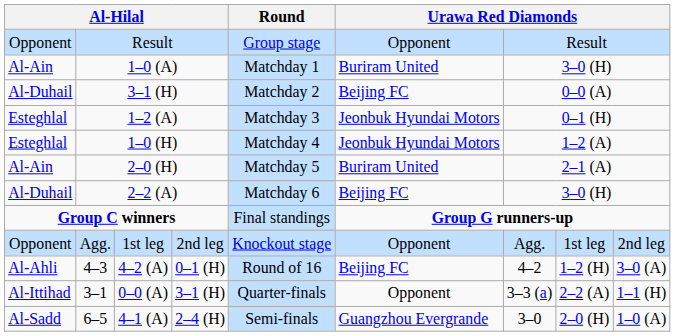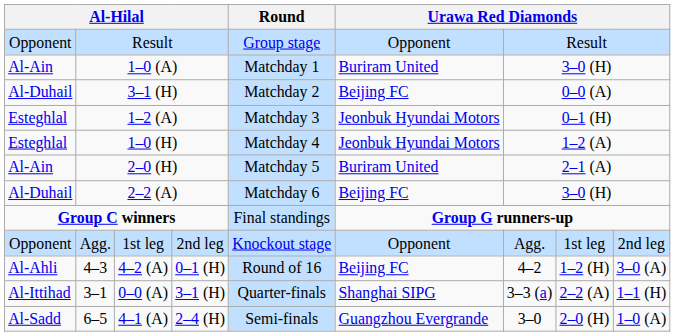 <table class="wikitable" style="text-align:center;">
 <tr>
 <th colspan=4> <a href='#'>Al-Hilal</a></th>
 <th>Round</th>
 <th colspan=4> <a href='#'>Urawa Red Diamonds</a></th>
 </tr>
 <tr bgcolor=#c1e0ff>
 <td>Opponent</td>
 <td colspan=3>Result</td>
 <td><a href='#'>Group stage</a></td>
 <td>Opponent</td>
 <td colspan=3>Result</td>
 </tr>
 <tr>
 <td align=left> <a href='#'>Al-Ain</a></td>
 <td colspan=3><a href='#'>1–0</a> (A)</td>
 <td bgcolor=#c1e0ff>Matchday 1</td>
 <td align=left> <a href='#'>Buriram United</a></td>
 <td colspan=3><a href='#'>3–0</a> (H)</td>
 </tr>
 <tr>
 <td align=left> <a href='#'>Al-Duhail</a></td>
 <td colspan=3><a href='#'>3–1</a> (H)</td>
 <td bgcolor=#c1e0ff>Matchday 2</td>
 <td align=left> <a href='#'>Beijing FC</a></td>
 <td colspan=3><a href='#'>0–0</a> (A)</td>
 </tr>
 <tr>
 <td align=left> <a href='#'>Esteghlal</a></td>
 <td colspan=3><a href='#'>1–2</a> (A)</td>
 <td bgcolor=#c1e0ff>Matchday 3</td>
 <td align=left> <a href='#'>Jeonbuk Hyundai Motors</a></td>
 <td colspan=3><a href='#'>0–1</a> (H)</td>
 </tr>
 <tr>
 <td align=left> <a href='#'>Esteghlal</a></td>
 <td colspan=3><a href='#'>1–0</a> (H)</td>
 <td bgcolor=#c1e0ff>Matchday 4</td>
 <td align=left> <a href='#'>Jeonbuk Hyundai Motors</a></td>
 <td colspan=3><a href='#'>1–2</a> (A)</td>
 </tr>
 <tr>
 <td align=left> <a href='#'>Al-Ain</a></td>
 <td colspan=3><a href='#'>2–0</a> (H)</td>
 <td bgcolor=#c1e0ff>Matchday 5</td>
 <td align=left> <a href='#'>Buriram United</a></td>
 <td colspan=3><a href='#'>2–1</a> (A)</td>
 </tr>
 <tr>
 <td align=left> <a href='#'>Al-Duhail</a></td>
 <td colspan=3><a href='#'>2–2</a> (A)</td>
 <td bgcolor=#c1e0ff>Matchday 6</td>
 <td align=left> <a href='#'>Beijing FC</a></td>
 <td colspan=3><a href='#'>3–0</a> (H)</td>
 </tr>
 <tr>
 <td colspan=4 align=center valign=top><strong><a href='#'>Group C</a> winners</strong><br></td>
 <td bgcolor=#c1e0ff>Final standings</td>
 <td colspan=4 align=center valign=top><strong><a href='#'>Group G</a> runners-up</strong><br></td>
 </tr>
 <tr bgcolor=#c1e0ff>
 <td>Opponent</td>
 <td>Agg.</td>
 <td>1st leg</td>
 <td>2nd leg</td>
 <td><a href='#'>Knockout stage</a></td>
 <td>Opponent</td>
 <td>Agg.</td>
 <td>1st leg</td>
 <td>2nd leg</td>
 </tr>
 <tr>
 <td align=left> <a href='#'>Al-Ahli</a></td>
 <td>4–3</td>
 <td><a href='#'>4–2</a> (A)</td>
 <td><a href='#'>0–1</a> (H)</td>
 <td bgcolor=#c1e0ff>Round of 16</td>
 <td align=left> <a href='#'>Beijing FC</a></td>
 <td>4–2</td>
 <td><a href='#'>1–2</a> (H)</td>
 <td><a href='#'>3–0</a> (A)</td>
 </tr>
 <tr>
 <td align=left> <a href='#'>Al-Ittihad</a></td>
 <td>3–1</td>
 <td><a href='#'>0–0</a> (A)</td>
 <td><a href='#'>3–1</a> (H)</td>
 <td bgcolor=#c1e0ff>Quarter-finals</td>
-<td>Opponent</td>
+<td align=left> <a href='#'>Shanghai SIPG</a></td>
 <td>3–3 (<a href='#'>a</a>)</td>
 <td><a href='#'>2–2</a> (A)</td>
 <td><a href='#'>1–1</a> (H)</td>
 </tr>
 <tr>
 <td align=left> <a href='#'>Al-Sadd</a></td>
 <td>6–5</td>
 <td><a href='#'>4–1</a> (A)</td>
 <td><a href='#'>2–4</a> (H)</td>
 <td bgcolor=#c1e0ff>Semi-finals</td>
 <td align=left> <a href='#'>Guangzhou Evergrande</a></td>
 <td>3–0</td>
 <td><a href='#'>2–0</a> (H)</td>
 <td><a href='#'>1–0</a> (A)</td>
 </tr>
 </table>
